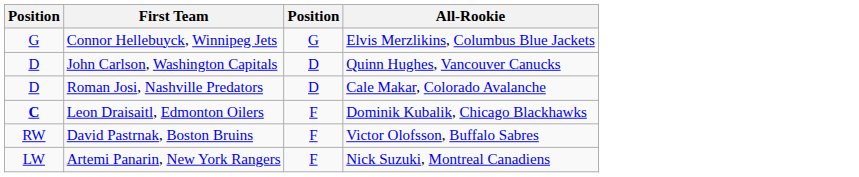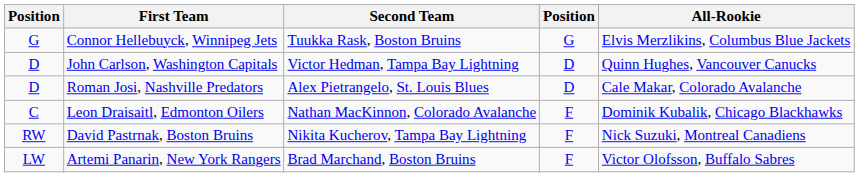 <table class="wikitable">
 <tr>
 <th>Position</th>
 <th>First Team</th>
+<th>Second Team</th>
 <th>Position</th>
 <th>All-Rookie</th>
 </tr>
 <tr>
 <td align=center><a href='#'>G</a></td>
 <td><a href='#'>Connor Hellebuyck</a>, <a href='#'>Winnipeg Jets</a></td>
+<td><a href='#'>Tuukka Rask</a>, <a href='#'>Boston Bruins</a></td>
 <td align=center><a href='#'>G</a></td>
 <td><a href='#'>Elvis Merzlikins</a>, <a href='#'>Columbus Blue Jackets</a></td>
 </tr>
 <tr>
 <td align=center><a href='#'>D</a></td>
 <td><a href='#'>John Carlson</a>, <a href='#'>Washington Capitals</a></td>
+<td><a href='#'>Victor Hedman</a>, <a href='#'>Tampa Bay Lightning</a></td>
 <td align=center><a href='#'>D</a></td>
 <td><a href='#'>Quinn Hughes</a>, <a href='#'>Vancouver Canucks</a></td>
 </tr>
 <tr>
 <td align=center><a href='#'>D</a></td>
 <td><a href='#'>Roman Josi</a>, <a href='#'>Nashville Predators</a></td>
+<td><a href='#'>Alex Pietrangelo</a>, <a href='#'>St. Louis Blues</a></td>
 <td align=center><a href='#'>D</a></td>
 <td><a href='#'>Cale Makar</a>, <a href='#'>Colorado Avalanche</a></td>
 </tr>
 <tr>
-<td align=center><strong><a href='#'>C</a></strong></td>
+<td align=center><a href='#'>C</a></td>
 <td><a href='#'>Leon Draisaitl</a>, <a href='#'>Edmonton Oilers</a></td>
+<td><a href='#'>Nathan MacKinnon</a>, <a href='#'>Colorado Avalanche</a></td>
 <td align=center><a href='#'>F</a></td>
 <td><a href='#'>Dominik Kubalik</a>, <a href='#'>Chicago Blackhawks</a></td>
 </tr>
 <tr>
 <td align=center><a href='#'>RW</a></td>
 <td><a href='#'>David Pastrnak</a>, <a href='#'>Boston Bruins</a></td>
+<td><a href='#'>Nikita Kucherov</a>, <a href='#'>Tampa Bay Lightning</a></td>
 <td align=center><a href='#'>F</a></td>
-<td><a href='#'>Victor Olofsson</a>, <a href='#'>Buffalo Sabres</a></td>
+<td><a href='#'>Nick Suzuki</a>, <a href='#'>Montreal Canadiens</a></td>
 </tr>
 <tr>
 <td align=center><a href='#'>LW</a></td>
 <td><a href='#'>Artemi Panarin</a>, <a href='#'>New York Rangers</a></td>
+<td><a href='#'>Brad Marchand</a>, <a href='#'>Boston Bruins</a></td>
 <td align=center><a href='#'>F</a></td>
-<td><a href='#'>Nick Suzuki</a>, <a href='#'>Montreal Canadiens</a></td>
+<td><a href='#'>Victor Olofsson</a>, <a href='#'>Buffalo Sabres</a></td>
 </tr>
 </table>
